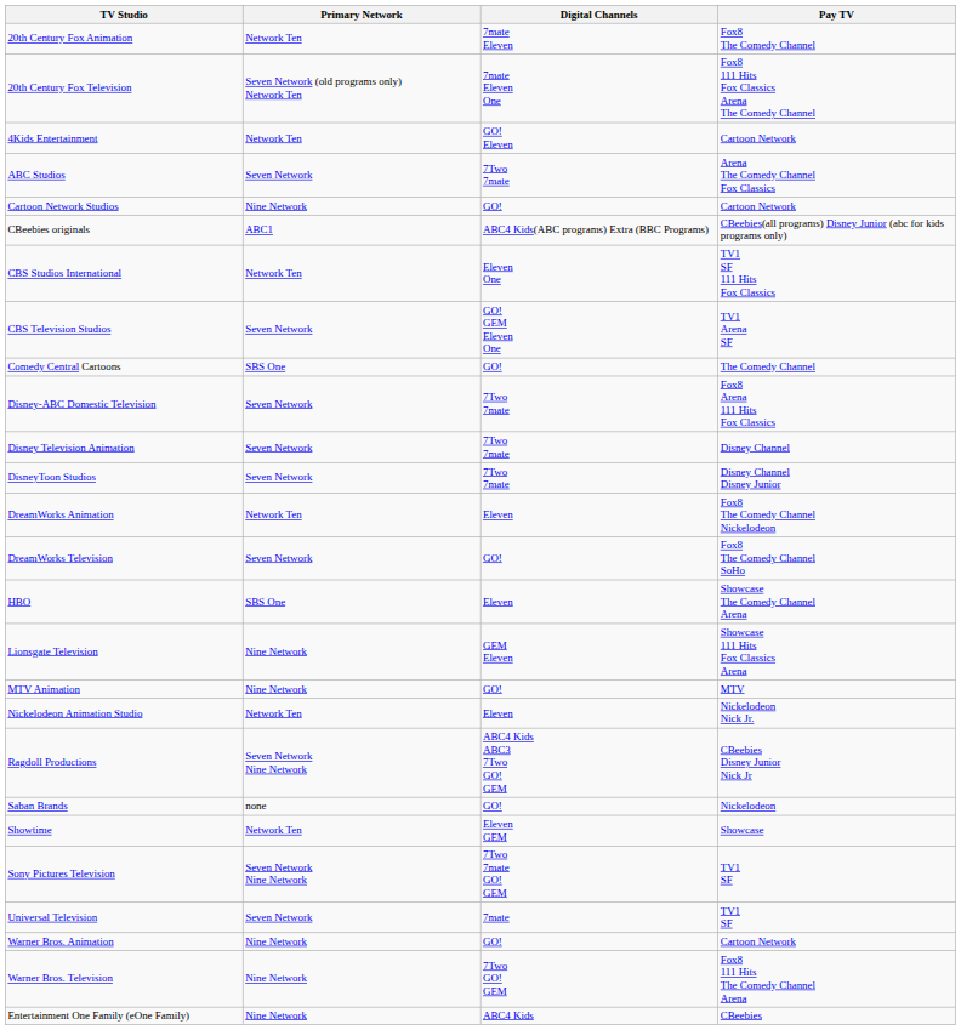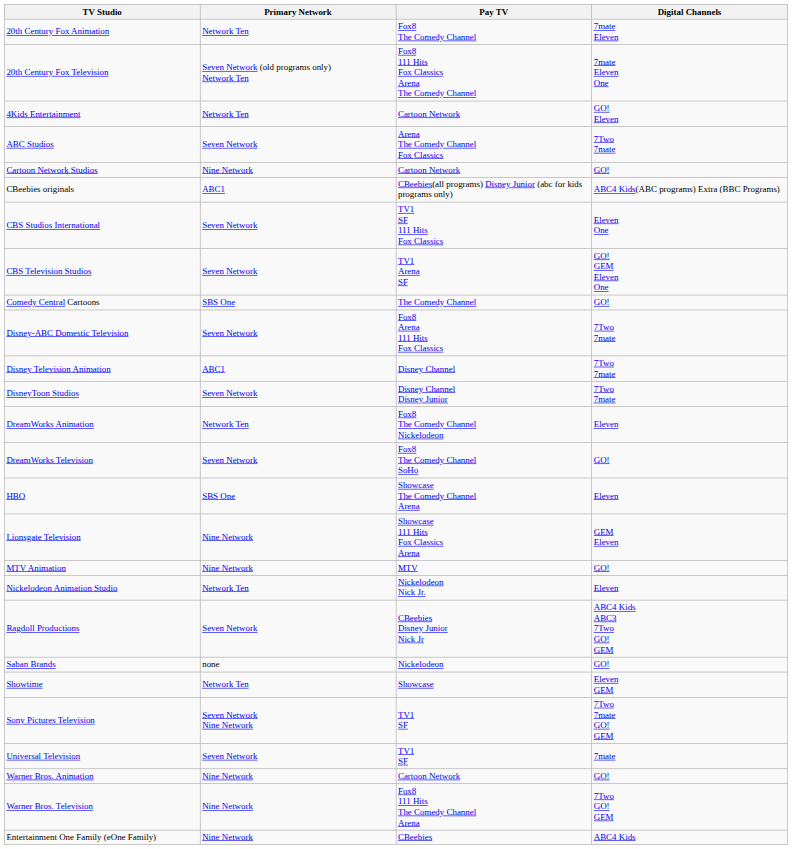 <table class="wikitable sortable" width="100%" style="font-size:90%;">
 <tr bgcolor="#efefef">
 <th width=20%>TV Studio</th>
 <th width=20%>Primary Network</th>
+<th width=20%>Pay TV</th>
 <th width=20%>Digital Channels</th>
-<th width=20%>Pay TV</th>
 </tr>
 <tr>
 <td><a href='#'>20th Century Fox Animation</a></td>
 <td><a href='#'>Network Ten</a></td>
+<td><a href='#'>Fox8</a><br><a href='#'>The Comedy Channel</a></td>
 <td><a href='#'>7mate</a><br><a href='#'>Eleven</a></td>
-<td><a href='#'>Fox8</a><br><a href='#'>The Comedy Channel</a></td>
 </tr>
 <tr>
 <td><a href='#'>20th Century Fox Television</a></td>
 <td><a href='#'>Seven Network</a> (old programs only)<br><a href='#'>Network Ten</a></td>
+<td><a href='#'>Fox8</a><br><a href='#'>111 Hits</a><br><a href='#'>Fox Classics</a><br><a href='#'>Arena</a><br><a href='#'>The Comedy Channel</a></td>
 <td><a href='#'>7mate</a><br><a href='#'>Eleven</a><br><a href='#'>One</a></td>
-<td><a href='#'>Fox8</a><br><a href='#'>111 Hits</a><br><a href='#'>Fox Classics</a><br><a href='#'>Arena</a><br><a href='#'>The Comedy Channel</a></td>
 </tr>
 <tr>
 <td><a href='#'>4Kids Entertainment</a></td>
 <td><a href='#'>Network Ten</a></td>
+<td><a href='#'>Cartoon Network</a></td>
 <td><a href='#'>GO!</a><br><a href='#'>Eleven</a></td>
-<td><a href='#'>Cartoon Network</a></td>
 </tr>
 <tr>
 <td><a href='#'>ABC Studios</a></td>
 <td><a href='#'>Seven Network</a></td>
+<td><a href='#'>Arena</a><br><a href='#'>The Comedy Channel</a><br><a href='#'>Fox Classics</a></td>
 <td><a href='#'>7Two</a><br><a href='#'>7mate</a></td>
-<td><a href='#'>Arena</a><br><a href='#'>The Comedy Channel</a><br><a href='#'>Fox Classics</a></td>
 </tr>
 <tr>
 <td><a href='#'>Cartoon Network Studios</a></td>
 <td><a href='#'>Nine Network</a></td>
+<td><a href='#'>Cartoon Network</a></td>
 <td><a href='#'>GO!</a></td>
-<td><a href='#'>Cartoon Network</a></td>
 </tr>
 <tr>
 <td>CBeebies originals</td>
 <td><a href='#'>ABC1</a></td>
+<td><a href='#'>CBeebies</a>(all programs) <a href='#'>Disney Junior</a> (abc for kids programs only)</td>
 <td><a href='#'>ABC4 Kids</a>(ABC programs) Extra (BBC Programs)</td>
-<td><a href='#'>CBeebies</a>(all programs) <a href='#'>Disney Junior</a> (abc for kids programs only)</td>
 </tr>
 <tr>
 <td><a href='#'>CBS Studios International</a></td>
-<td><a href='#'>Network Ten</a></td>
+<td><a href='#'>Seven Network</a></td>
+<td><a href='#'>TV1</a><br><a href='#'>SF</a><br><a href='#'>111 Hits</a><br><a href='#'>Fox Classics</a></td>
 <td><a href='#'>Eleven</a><br><a href='#'>One</a></td>
-<td><a href='#'>TV1</a><br><a href='#'>SF</a><br><a href='#'>111 Hits</a><br><a href='#'>Fox Classics</a></td>
 </tr>
 <tr>
 <td><a href='#'>CBS Television Studios</a></td>
 <td><a href='#'>Seven Network</a></td>
+<td><a href='#'>TV1</a><br><a href='#'>Arena</a><br><a href='#'>SF</a></td>
 <td><a href='#'>GO!</a><br><a href='#'>GEM</a><br><a href='#'>Eleven</a><br><a href='#'>One</a></td>
-<td><a href='#'>TV1</a><br><a href='#'>Arena</a><br><a href='#'>SF</a></td>
 </tr>
 <tr>
 <td><a href='#'>Comedy Central</a> Cartoons</td>
 <td><a href='#'>SBS One</a></td>
+<td><a href='#'>The Comedy Channel</a></td>
 <td><a href='#'>GO!</a></td>
-<td><a href='#'>The Comedy Channel</a></td>
 </tr>
 <tr>
 <td><a href='#'>Disney-ABC Domestic Television</a></td>
 <td><a href='#'>Seven Network</a></td>
+<td><a href='#'>Fox8</a><br><a href='#'>Arena</a><br><a href='#'>111 Hits</a><br><a href='#'>Fox Classics</a></td>
 <td><a href='#'>7Two</a><br><a href='#'>7mate</a></td>
-<td><a href='#'>Fox8</a><br><a href='#'>Arena</a><br><a href='#'>111 Hits</a><br><a href='#'>Fox Classics</a></td>
 </tr>
 <tr>
 <td><a href='#'>Disney Television Animation</a></td>
-<td><a href='#'>Seven Network</a></td>
+<td><a href='#'>ABC1</a></td>
+<td><a href='#'>Disney Channel</a></td>
 <td><a href='#'>7Two</a><br><a href='#'>7mate</a></td>
-<td><a href='#'>Disney Channel</a></td>
 </tr>
 <tr>
 <td><a href='#'>DisneyToon Studios</a></td>
 <td><a href='#'>Seven Network</a></td>
+<td><a href='#'>Disney Channel</a><br><a href='#'>Disney Junior</a></td>
 <td><a href='#'>7Two</a><br><a href='#'>7mate</a></td>
-<td><a href='#'>Disney Channel</a><br><a href='#'>Disney Junior</a></td>
 </tr>
 <tr>
 <td><a href='#'>DreamWorks Animation</a></td>
 <td><a href='#'>Network Ten</a></td>
+<td><a href='#'>Fox8</a><br><a href='#'>The Comedy Channel</a><br><a href='#'>Nickelodeon</a></td>
 <td><a href='#'>Eleven</a></td>
-<td><a href='#'>Fox8</a><br><a href='#'>The Comedy Channel</a><br><a href='#'>Nickelodeon</a></td>
 </tr>
 <tr>
 <td><a href='#'>DreamWorks Television</a></td>
 <td><a href='#'>Seven Network</a></td>
+<td><a href='#'>Fox8</a><br><a href='#'>The Comedy Channel</a><br><a href='#'>SoHo</a></td>
 <td><a href='#'>GO!</a></td>
-<td><a href='#'>Fox8</a><br><a href='#'>The Comedy Channel</a><br><a href='#'>SoHo</a></td>
 </tr>
 <tr>
 <td><a href='#'>HBO</a></td>
 <td><a href='#'>SBS One</a></td>
+<td><a href='#'>Showcase</a><br><a href='#'>The Comedy Channel</a><br><a href='#'>Arena</a></td>
 <td><a href='#'>Eleven</a></td>
-<td><a href='#'>Showcase</a><br><a href='#'>The Comedy Channel</a><br><a href='#'>Arena</a></td>
 </tr>
 <tr>
 <td><a href='#'>Lionsgate Television</a></td>
 <td><a href='#'>Nine Network</a></td>
+<td><a href='#'>Showcase</a><br><a href='#'>111 Hits</a><br><a href='#'>Fox Classics</a><br><a href='#'>Arena</a></td>
 <td><a href='#'>GEM</a><br><a href='#'>Eleven</a></td>
-<td><a href='#'>Showcase</a><br><a href='#'>111 Hits</a><br><a href='#'>Fox Classics</a><br><a href='#'>Arena</a></td>
 </tr>
 <tr>
 <td><a href='#'>MTV Animation</a></td>
 <td><a href='#'>Nine Network</a></td>
+<td><a href='#'>MTV</a></td>
 <td><a href='#'>GO!</a></td>
-<td><a href='#'>MTV</a></td>
 </tr>
 <tr>
 <td><a href='#'>Nickelodeon Animation Studio</a></td>
 <td><a href='#'>Network Ten</a></td>
+<td><a href='#'>Nickelodeon</a><br><a href='#'>Nick Jr.</a></td>
 <td><a href='#'>Eleven</a></td>
-<td><a href='#'>Nickelodeon</a><br><a href='#'>Nick Jr.</a></td>
 </tr>
 <tr>
 <td><a href='#'>Ragdoll Productions</a></td>
-<td><a href='#'>Seven Network</a><br><a href='#'>Nine Network</a></td>
+<td><a href='#'>Seven Network</a></td>
+<td><a href='#'>CBeebies</a><br><a href='#'>Disney Junior</a><br><a href='#'>Nick Jr</a></td>
 <td><a href='#'>ABC4 Kids</a><br><a href='#'>ABC3</a><br><a href='#'>7Two</a><br><a href='#'>GO!</a><br><a href='#'>GEM</a></td>
-<td><a href='#'>CBeebies</a><br><a href='#'>Disney Junior</a><br><a href='#'>Nick Jr</a></td>
 </tr>
 <tr>
 <td><a href='#'>Saban Brands</a></td>
 <td>none</td>
+<td><a href='#'>Nickelodeon</a></td>
 <td><a href='#'>GO!</a></td>
-<td><a href='#'>Nickelodeon</a></td>
 </tr>
 <tr>
 <td><a href='#'>Showtime</a></td>
 <td><a href='#'>Network Ten</a></td>
+<td><a href='#'>Showcase</a></td>
 <td><a href='#'>Eleven</a><br><a href='#'>GEM</a></td>
-<td><a href='#'>Showcase</a></td>
 </tr>
 <tr>
 <td><a href='#'>Sony Pictures Television</a></td>
 <td><a href='#'>Seven Network</a><br><a href='#'>Nine Network</a></td>
+<td><a href='#'>TV1</a><br><a href='#'>SF</a></td>
 <td><a href='#'>7Two</a><br><a href='#'>7mate</a><br><a href='#'>GO!</a><br><a href='#'>GEM</a></td>
-<td><a href='#'>TV1</a><br><a href='#'>SF</a></td>
 </tr>
 <tr>
 <td><a href='#'>Universal Television</a></td>
 <td><a href='#'>Seven Network</a></td>
+<td><a href='#'>TV1</a><br><a href='#'>SF</a></td>
 <td><a href='#'>7mate</a></td>
-<td><a href='#'>TV1</a><br><a href='#'>SF</a></td>
 </tr>
 <tr>
 <td><a href='#'>Warner Bros. Animation</a></td>
 <td><a href='#'>Nine Network</a></td>
+<td><a href='#'>Cartoon Network</a></td>
 <td><a href='#'>GO!</a></td>
-<td><a href='#'>Cartoon Network</a></td>
 </tr>
 <tr>
 <td><a href='#'>Warner Bros. Television</a></td>
 <td><a href='#'>Nine Network</a></td>
+<td><a href='#'>Fox8</a><br><a href='#'>111 Hits</a><br><a href='#'>The Comedy Channel</a><br><a href='#'>Arena</a></td>
 <td><a href='#'>7Two</a><br><a href='#'>GO!</a><br><a href='#'>GEM</a></td>
-<td><a href='#'>Fox8</a><br><a href='#'>111 Hits</a><br><a href='#'>The Comedy Channel</a><br><a href='#'>Arena</a></td>
 </tr>
 <tr>
 <td>Entertainment One Family (eOne Family)</td>
 <td><a href='#'>Nine Network</a></td>
+<td><a href='#'>CBeebies</a></td>
 <td><a href='#'>ABC4 Kids</a></td>
-<td><a href='#'>CBeebies</a></td>
 </tr>
 </table>
